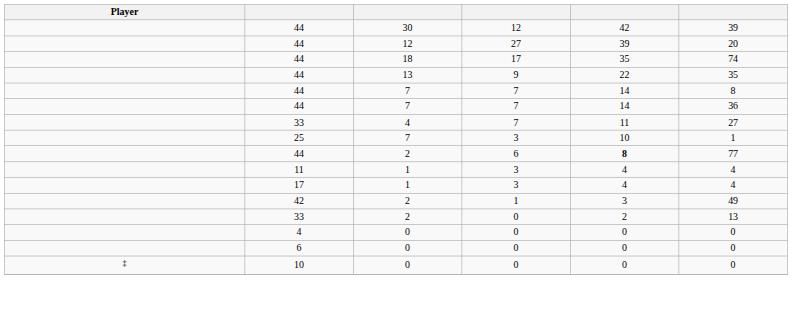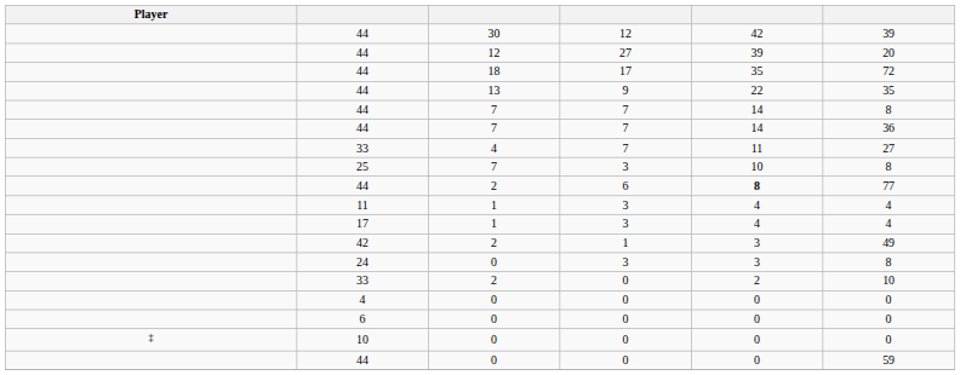 <table class="wikitable sortable" style="width:100%;">
 <tr align=center>
 <th>Player</th>
 <th></th>
 <th></th>
 <th></th>
 <th></th>
 <th></th>
 </tr>
 <tr align=center>
 <td></td>
 <td>44</td>
 <td>30</td>
 <td>12</td>
 <td>42</td>
 <td>39</td>
 </tr>
 <tr align=center>
 <td></td>
 <td>44</td>
 <td>12</td>
 <td>27</td>
 <td>39</td>
 <td>20</td>
 </tr>
 <tr align=center>
 <td></td>
 <td>44</td>
 <td>18</td>
 <td>17</td>
 <td>35</td>
-<td>74</td>
+<td>72</td>
 </tr>
 <tr align=center>
 <td></td>
 <td>44</td>
 <td>13</td>
 <td>9</td>
 <td>22</td>
 <td>35</td>
 </tr>
 <tr align=center>
 <td></td>
 <td>44</td>
 <td>7</td>
 <td>7</td>
 <td>14</td>
 <td>8</td>
 </tr>
 <tr align=center>
 <td></td>
 <td>44</td>
 <td>7</td>
 <td>7</td>
 <td>14</td>
 <td>36</td>
 </tr>
 <tr align=center>
 <td></td>
 <td>33</td>
 <td>4</td>
 <td>7</td>
 <td>11</td>
 <td>27</td>
 </tr>
 <tr align=center>
 <td></td>
 <td>25</td>
 <td>7</td>
 <td>3</td>
 <td>10</td>
-<td>1</td>
+<td>8</td>
 </tr>
 <tr align=center>
 <td></td>
 <td>44</td>
 <td>2</td>
 <td>6</td>
 <td><strong>8</strong></td>
 <td>77</td>
 </tr>
 <tr align=center>
 <td></td>
 <td>11</td>
 <td>1</td>
 <td>3</td>
 <td>4</td>
 <td>4</td>
 </tr>
 <tr align=center>
 <td></td>
 <td>17</td>
 <td>1</td>
 <td>3</td>
 <td>4</td>
 <td>4</td>
 </tr>
 <tr align=center>
 <td></td>
 <td>42</td>
 <td>2</td>
 <td>1</td>
 <td>3</td>
 <td>49</td>
 </tr>
 <tr align=center>
 <td></td>
+<td>24</td>
+<td>0</td>
+<td>3</td>
+<td>3</td>
+<td>8</td>
+</tr>
+<tr align=center>
+<td></td>
 <td>33</td>
 <td>2</td>
 <td>0</td>
 <td>2</td>
-<td>13</td>
+<td>10</td>
 </tr>
 <tr align=center>
 <td></td>
 <td>4</td>
 <td>0</td>
 <td>0</td>
 <td>0</td>
 <td>0</td>
 </tr>
 <tr align=center>
 <td></td>
 <td>6</td>
 <td>0</td>
 <td>0</td>
 <td>0</td>
 <td>0</td>
 </tr>
 <tr align=center>
 <td><sup>‡</sup></td>
 <td>10</td>
 <td>0</td>
 <td>0</td>
 <td>0</td>
 <td>0</td>
 </tr>
+<tr align=center>
+<td></td>
+<td>44</td>
+<td>0</td>
+<td>0</td>
+<td>0</td>
+<td>59</td>
+</tr>
 <tr>
 </tr>
 </table>
